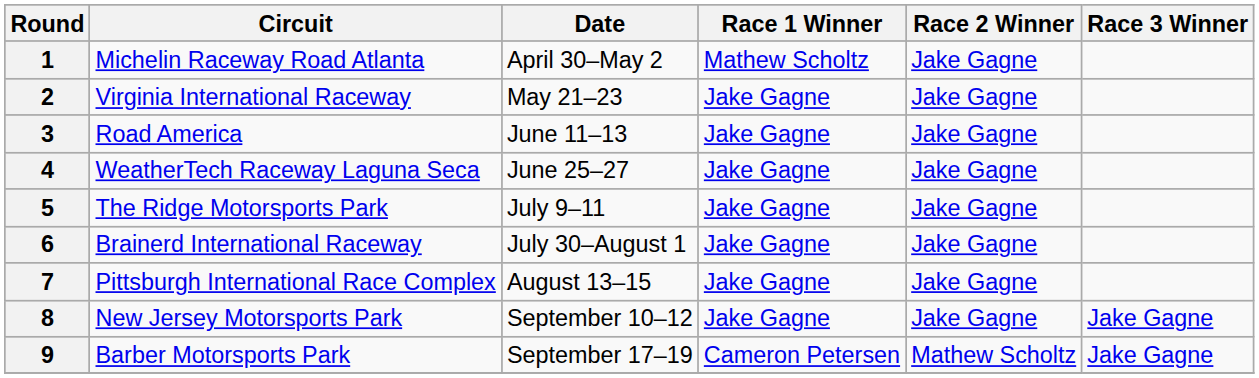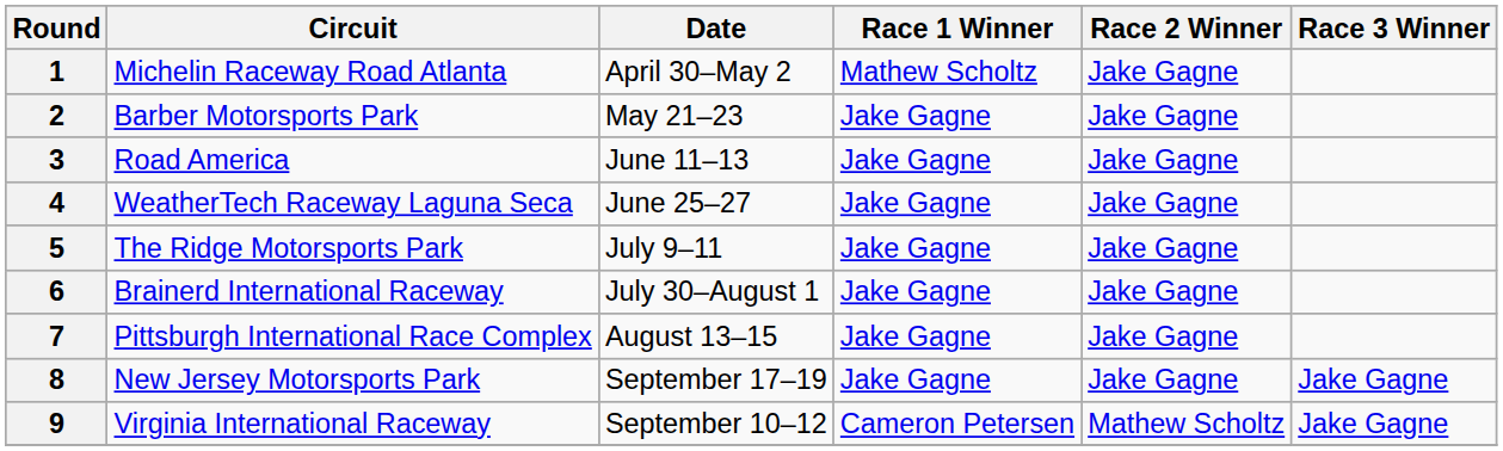 <table class="wikitable" style="font-size: 85%">
 <tr>
 <th>Round</th>
 <th>Circuit</th>
 <th>Date</th>
 <th>Race 1 Winner</th>
 <th>Race 2 Winner</th>
 <th>Race 3 Winner</th>
 </tr>
 <tr>
 <th>1</th>
 <td> <a href='#'>Michelin Raceway Road Atlanta</a></td>
 <td>April 30–May 2</td>
 <td> <a href='#'>Mathew Scholtz</a></td>
 <td> <a href='#'>Jake Gagne</a></td>
 <td></td>
 </tr>
 <tr>
 <th>2</th>
-<td> <a href='#'>Virginia International Raceway</a></td>
+<td> <a href='#'>Barber Motorsports Park</a></td>
 <td>May 21–23</td>
 <td> <a href='#'>Jake Gagne</a></td>
 <td> <a href='#'>Jake Gagne</a></td>
 <td></td>
 </tr>
 <tr>
 <th>3</th>
 <td> <a href='#'>Road America</a></td>
 <td>June 11–13</td>
 <td> <a href='#'>Jake Gagne</a></td>
 <td> <a href='#'>Jake Gagne</a></td>
 <td></td>
 </tr>
 <tr>
 <th>4</th>
 <td> <a href='#'>WeatherTech Raceway Laguna Seca</a></td>
 <td>June 25–27</td>
 <td> <a href='#'>Jake Gagne</a></td>
 <td> <a href='#'>Jake Gagne</a></td>
 <td></td>
 </tr>
 <tr>
 <th>5</th>
 <td> <a href='#'>The Ridge Motorsports Park</a></td>
 <td>July 9–11</td>
 <td> <a href='#'>Jake Gagne</a></td>
 <td> <a href='#'>Jake Gagne</a></td>
 <td></td>
 </tr>
 <tr>
 <th>6</th>
 <td> <a href='#'>Brainerd International Raceway</a></td>
 <td>July 30–August 1</td>
 <td> <a href='#'>Jake Gagne</a></td>
 <td> <a href='#'>Jake Gagne</a></td>
 <td></td>
 </tr>
 <tr>
 <th>7</th>
 <td> <a href='#'>Pittsburgh International Race Complex</a></td>
 <td>August 13–15</td>
 <td> <a href='#'>Jake Gagne</a></td>
 <td> <a href='#'>Jake Gagne</a></td>
 <td></td>
 </tr>
 <tr>
 <th>8</th>
 <td> <a href='#'>New Jersey Motorsports Park</a></td>
-<td>September 10–12</td>
+<td>September 17–19</td>
 <td> <a href='#'>Jake Gagne</a></td>
 <td> <a href='#'>Jake Gagne</a></td>
 <td> <a href='#'>Jake Gagne</a></td>
 </tr>
 <tr>
 <th>9</th>
-<td> <a href='#'>Barber Motorsports Park</a></td>
-<td>September 17–19</td>
+<td> <a href='#'>Virginia International Raceway</a></td>
+<td>September 10–12</td>
 <td> <a href='#'>Cameron Petersen</a></td>
 <td> <a href='#'>Mathew Scholtz</a></td>
 <td> <a href='#'>Jake Gagne</a></td>
 </tr>
 <tr>
 </tr>
 </table>
